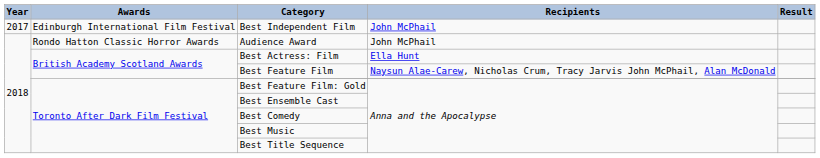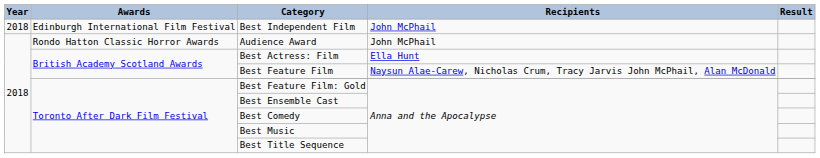 <table class="wikitable" style="font-size:100%">
 <tr style="text-align:centr;">
 <th style="background:#B0C4DE;">Year</th>
 <th style="background:#B0C4DE;">Awards</th>
 <th style="background:#B0C4DE;">Category</th>
 <th style="background:#B0C4DE;">Recipients</th>
 <th style="background:#B0C4DE;">Result</th>
 </tr>
 <tr>
-<td rowspan=1>2017</td>
+<td rowspan=1>2018</td>
 <td rowspan=1>Edinburgh International Film Festival</td>
 <td>Best Independent Film</td>
 <td><a href='#'>John McPhail</a></td>
 <td></td>
 </tr>
 <tr>
 <td rowspan=9>2018</td>
 <td rowspan=1>Rondo Hatton Classic Horror Awards</td>
 <td>Audience Award</td>
 <td>John McPhail</td>
 <td></td>
 </tr>
 <tr>
 <td rowspan=2><a href='#'>British Academy Scotland Awards</a></td>
 <td>Best Actress: Film</td>
 <td><a href='#'>Ella Hunt</a></td>
 <td></td>
 </tr>
 <tr>
 <td>Best Feature Film</td>
 <td><a href='#'>Naysun Alae-Carew</a>, Nicholas Crum, Tracy Jarvis John McPhail, <a href='#'>Alan McDonald</a></td>
 <td></td>
 </tr>
 <tr>
 <td rowspan=6><a href='#'>Toronto After Dark Film Festival</a></td>
 </tr>
 <tr>
 <td>Best Feature Film: Gold</td>
 <td rowspan=5><em>Anna and the Apocalypse</em></td>
 <td></td>
 </tr>
 <tr>
 <td>Best Ensemble Cast</td>
 <td></td>
 </tr>
 <tr>
 <td>Best Comedy</td>
 <td></td>
 </tr>
 <tr>
 <td>Best Music</td>
 <td></td>
 </tr>
 <tr>
 <td>Best Title Sequence</td>
 <td></td>
 </tr>
 </table>
